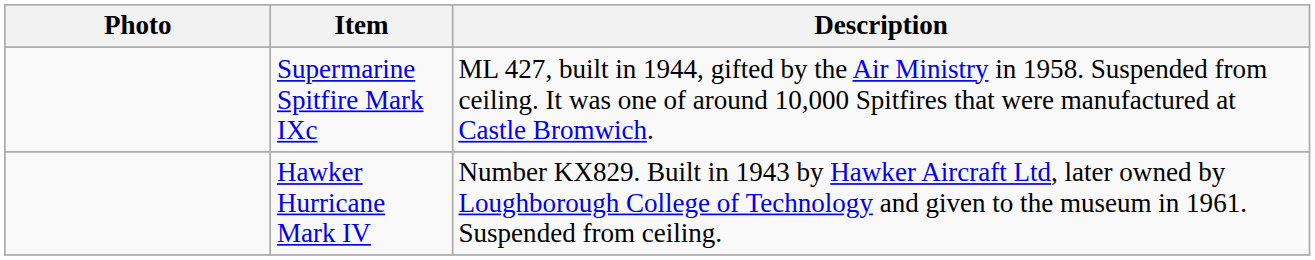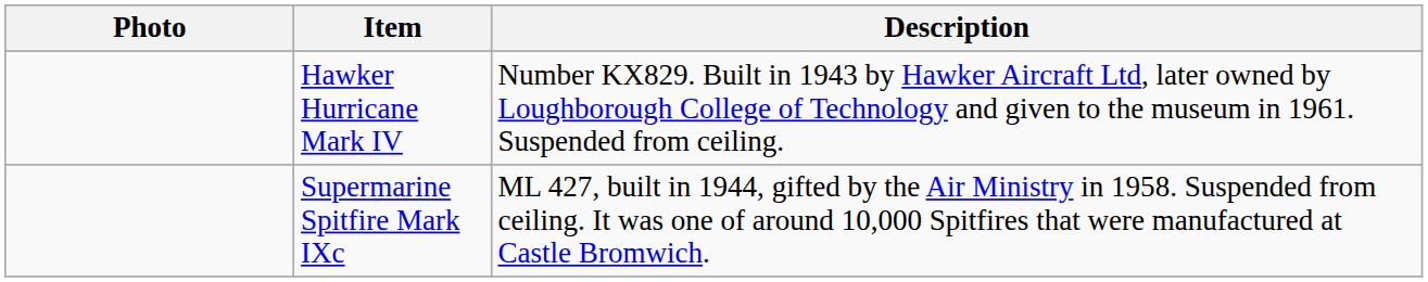 <table class="wikitable">
 <tr>
 <th style="width: 150px;">Photo</th>
 <th style="width: 100px;">Item</th>
 <th style="width: 500px">Description</th>
 </tr>
 <tr>
 <td></td>
+<td><a href='#'>Hawker Hurricane Mark IV</a></td>
+<td>Number KX829. Built in 1943 by <a href='#'>Hawker Aircraft Ltd</a>, later owned by <a href='#'>Loughborough College of Technology</a> and given to the museum in 1961. Suspended from ceiling.</td>
+</tr>
+<tr>
+<td></td>
 <td><a href='#'>Supermarine Spitfire Mark IXc</a></td>
 <td>ML 427, built in 1944, gifted by the <a href='#'>Air Ministry</a> in 1958. Suspended from ceiling. It was one of around 10,000 Spitfires that were manufactured at <a href='#'>Castle Bromwich</a>.</td>
 </tr>
-<tr>
-<td></td>
-<td><a href='#'>Hawker Hurricane Mark IV</a></td>
-<td>Number KX829. Built in 1943 by <a href='#'>Hawker Aircraft Ltd</a>, later owned by <a href='#'>Loughborough College of Technology</a> and given to the museum in 1961. Suspended from ceiling.</td>
-</tr>
 </table>
